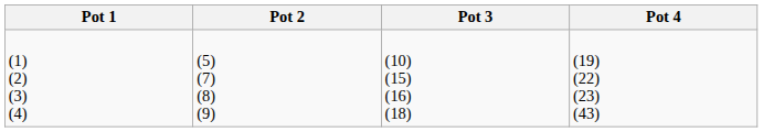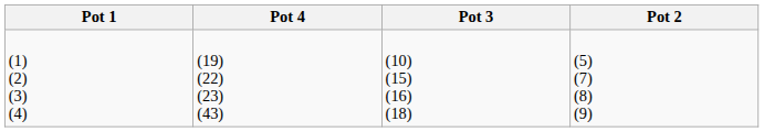 <table class=wikitable width=60%>
 <tr>
 <th width=15%>Pot 1</th>
+<th width=15%>Pot 4</th>
+<th width=15%>Pot 3</th>
 <th width=15%>Pot 2</th>
-<th width=15%>Pot 3</th>
-<th width=15%>Pot 4</th>
 </tr>
 <tr>
 <td><br> (1)<br> (2)<br> (3)<br> (4)</td>
+<td><br> (19)<br> (22)<br> (23)<br> (43)</td>
+<td><br> (10)<br> (15)<br> (16)<br> (18)</td>
 <td><br> (5)<br> (7)<br> (8)<br> (9)</td>
-<td><br> (10)<br> (15)<br> (16)<br> (18)</td>
-<td><br> (19)<br> (22)<br> (23)<br> (43)</td>
 </tr>
 </table>
